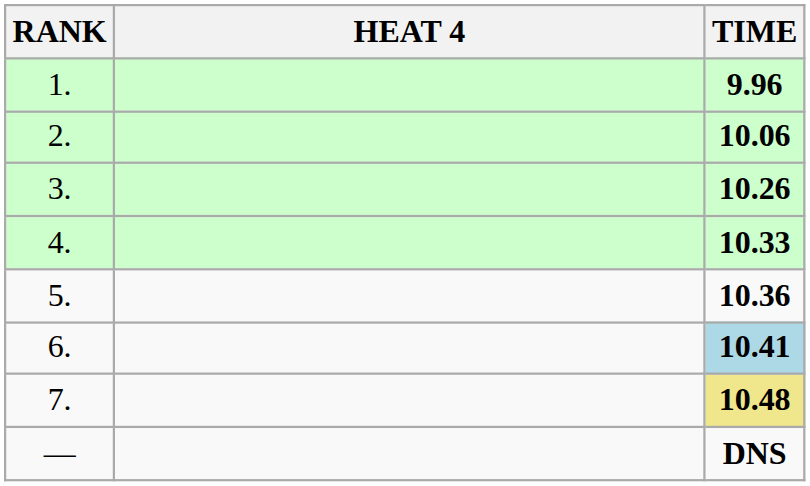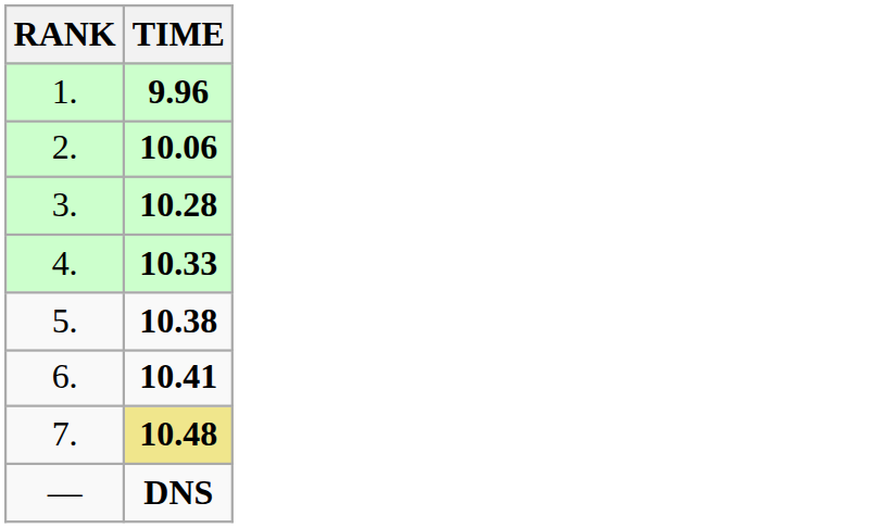 <table class="wikitable" style="border-collapse: collapse; font-size: 90%;">
 <tr>
 <th>RANK</th>
-<th align="left" style="width: 18em">HEAT 4</th>
 <th>TIME</th>
 </tr>
 <tr style="background:#ccffcc;">
 <td align="center">1.</td>
-<td></td>
 <td align="center"><strong>9.96</strong></td>
 </tr>
 <tr style="background:#ccffcc;">
 <td align="center">2.</td>
-<td></td>
 <td align="center"><strong>10.06</strong></td>
 </tr>
 <tr style="background:#ccffcc;">
 <td align="center">3.</td>
-<td></td>
-<td align="center"><strong>10.26</strong></td>
+<td align="center"><strong>10.28</strong></td>
 </tr>
 <tr style="background:#ccffcc;">
 <td align="center">4.</td>
-<td></td>
 <td align="center"><strong>10.33</strong></td>
 </tr>
 <tr>
 <td align="center">5.</td>
-<td></td>
-<td align="center"><strong>10.36</strong></td>
+<td align="center"><strong>10.38</strong></td>
 </tr>
 <tr>
 <td align="center">6.</td>
-<td></td>
-<td align="center" style="background: lightblue;"><strong>10.41</strong></td>
+<td align="center"><strong>10.41</strong></td>
 </tr>
 <tr>
 <td align="center">7.</td>
-<td></td>
 <td align="center" style="background: khaki;"><strong>10.48</strong></td>
 </tr>
 <tr>
 <td align="center">—</td>
-<td></td>
 <td align="center"><strong>DNS</strong></td>
 </tr>
 </table>
